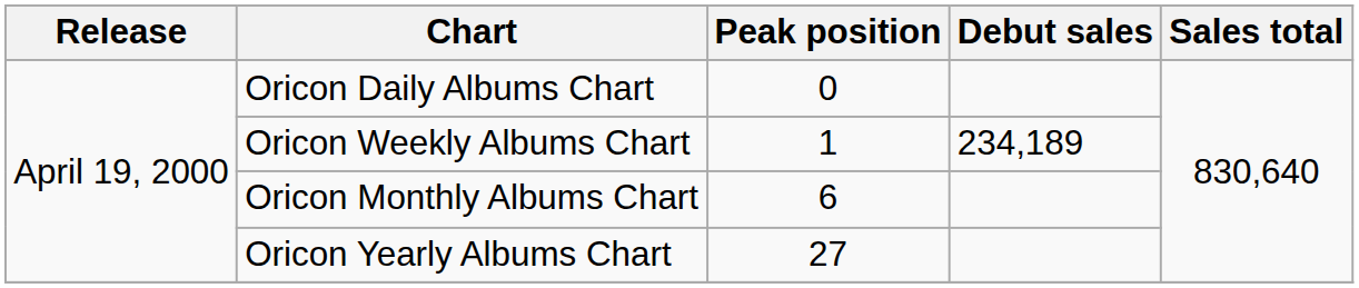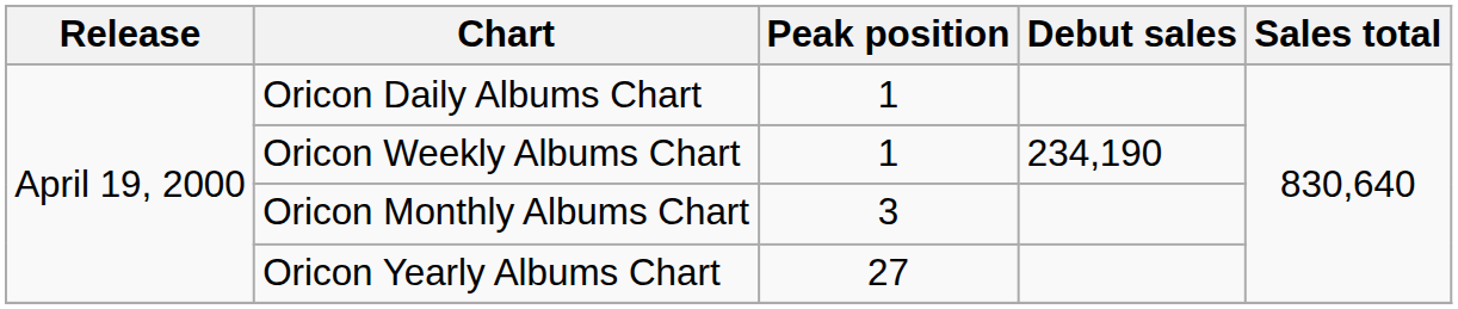 <table class="wikitable">
 <tr>
 <th>Release</th>
 <th>Chart</th>
 <th>Peak position</th>
 <th>Debut sales</th>
 <th>Sales total</th>
 </tr>
 <tr>
 <td align="center" rowspan="4">April 19, 2000</td>
 <td align="left">Oricon Daily Albums Chart</td>
-<td align="center">0</td>
+<td align="center">1</td>
 <td align="left"></td>
 <td align="center" rowspan="4">830,640</td>
 </tr>
 <tr>
 <td align="left">Oricon Weekly Albums Chart</td>
 <td align="center">1</td>
-<td align="left">234,189</td>
+<td align="left">234,190</td>
 </tr>
 <tr>
 <td align="left">Oricon Monthly Albums Chart</td>
-<td align="center">6</td>
+<td align="center">3</td>
 <td align="left"></td>
 </tr>
 <tr>
 <td align="left">Oricon Yearly Albums Chart</td>
 <td align="center">27</td>
 <td align="left"></td>
 </tr>
 <tr>
 </tr>
 </table>
